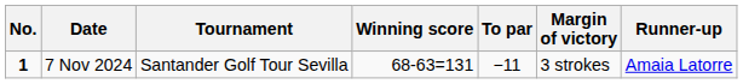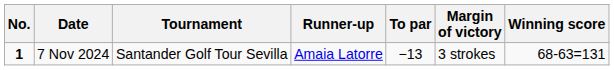 <table class="wikitable" style="font-size:95%;">
 <tr>
 <th>No.</th>
 <th>Date</th>
 <th>Tournament</th>
-<th>Winning score</th>
+<th>Runner-up</th>
 <th>To par</th>
 <th>Margin<br>of victory</th>
-<th>Runner-up</th>
+<th>Winning score</th>
 </tr>
 <tr>
 <td align=center><strong>1</strong></td>
 <td align=right>7 Nov 2024</td>
 <td>Santander Golf Tour Sevilla</td>
+<td> <a href='#'>Amaia Latorre</a></td>
+<td align=center>−13</td>
+<td>3 strokes</td>
 <td align=right>68-63=131</td>
-<td align=center>−11</td>
-<td>3 strokes</td>
-<td> <a href='#'>Amaia Latorre</a></td>
 </tr>
 </table>
